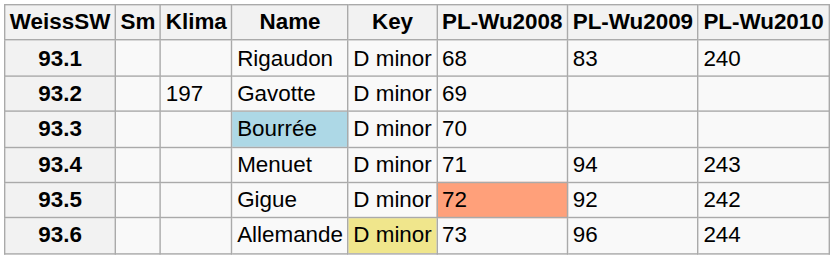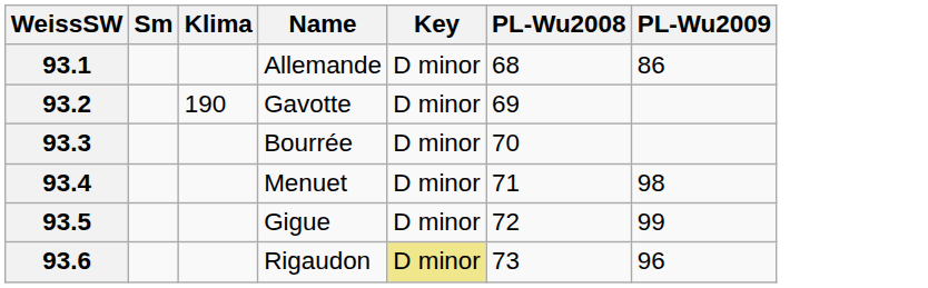 <table border="1" class="wikitable sortable">
 <tr>
 <th data-sort-type="number">WeissSW</th>
 <th>Sm</th>
 <th>Klima</th>
 <th class="unsortable">Name</th>
 <th class="unsortable">Key</th>
 <th>PL-Wu2008</th>
 <th>PL-Wu2009</th>
-<th>PL-Wu2010</th>
 </tr>
 <tr>
 <th data-sort-value="1">93.1</th>
 <td></td>
 <td></td>
-<td>Rigaudon</td>
+<td>Allemande</td>
 <td>D minor</td>
 <td>68</td>
-<td>83</td>
-<td>240</td>
+<td>86</td>
 </tr>
 <tr>
 <th data-sort-value="2">93.2</th>
 <td></td>
-<td>197</td>
+<td>190</td>
 <td>Gavotte</td>
 <td>D minor</td>
 <td>69</td>
-<td></td>
 <td></td>
 </tr>
 <tr>
 <th data-sort-value="3">93.3</th>
 <td></td>
 <td></td>
-<td style="background: lightblue;">Bourrée</td>
+<td>Bourrée</td>
 <td>D minor</td>
 <td>70</td>
-<td></td>
 <td></td>
 </tr>
 <tr>
 <th data-sort-value="4">93.4</th>
 <td></td>
 <td></td>
 <td>Menuet</td>
 <td>D minor</td>
 <td>71</td>
-<td>94</td>
-<td>243</td>
+<td>98</td>
 </tr>
 <tr>
 <th data-sort-value="5">93.5</th>
 <td></td>
 <td></td>
 <td>Gigue</td>
 <td>D minor</td>
-<td style="background: lightsalmon;">72</td>
-<td>92</td>
-<td>242</td>
+<td>72</td>
+<td>99</td>
 </tr>
 <tr>
 <th data-sort-value="6">93.6</th>
 <td></td>
 <td></td>
-<td>Allemande</td>
+<td>Rigaudon</td>
 <td style="background: khaki;">D minor</td>
 <td>73</td>
 <td>96</td>
-<td>244</td>
 </tr>
 </table>
